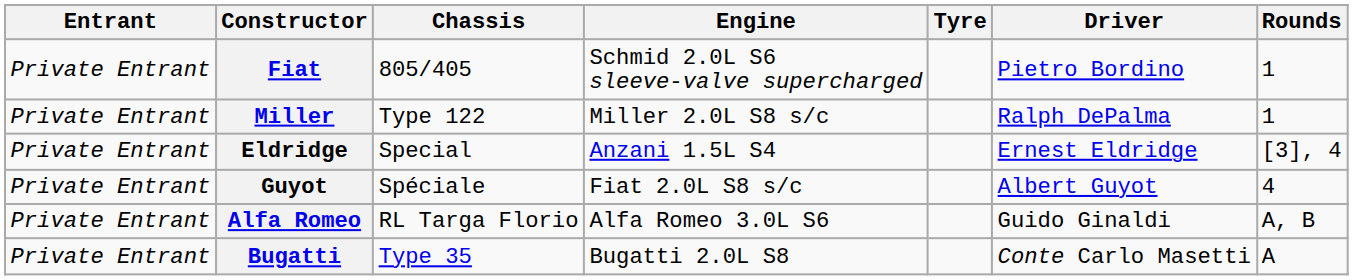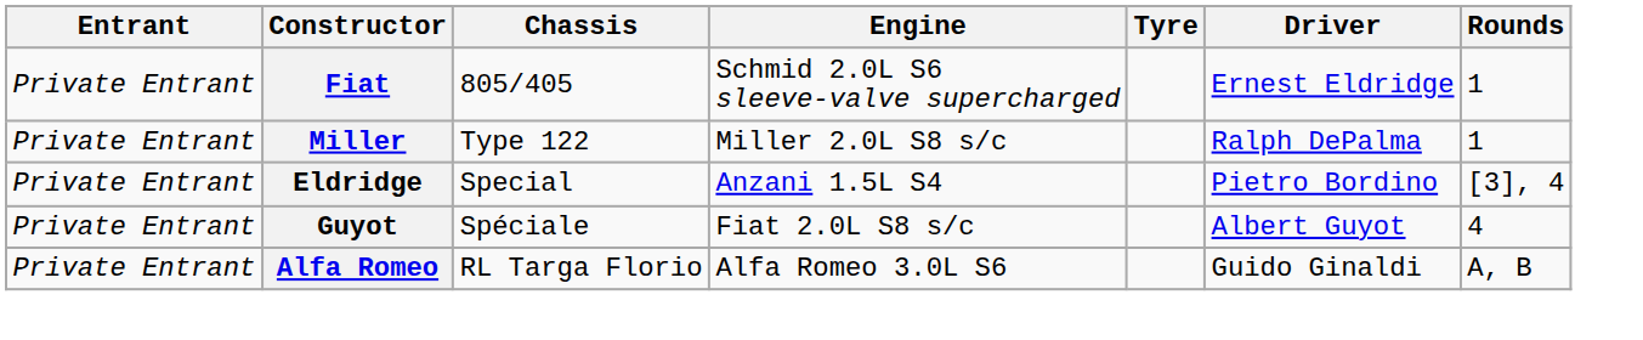 <table class="wikitable" style="font-size: 85%">
 <tr>
 <th>Entrant</th>
 <th>Constructor</th>
 <th>Chassis</th>
 <th>Engine</th>
 <th>Tyre</th>
 <th>Driver</th>
 <th>Rounds</th>
 </tr>
 <tr>
 <td><em>Private Entrant</em></td>
 <th><a href='#'>Fiat</a></th>
 <td>805/405</td>
 <td>Schmid 2.0L S6<br><em>sleeve-valve supercharged</em></td>
 <td></td>
-<td> <a href='#'>Pietro Bordino</a></td>
+<td> <a href='#'>Ernest Eldridge</a></td>
 <td>1</td>
 </tr>
 <tr>
 <td><em>Private Entrant</em></td>
 <th><a href='#'>Miller</a></th>
 <td>Type 122</td>
 <td>Miller 2.0L S8 s/c</td>
 <td></td>
 <td> <a href='#'>Ralph DePalma</a></td>
 <td>1</td>
 </tr>
 <tr>
 <td><em>Private Entrant</em></td>
 <th>Eldridge</th>
 <td>Special</td>
 <td><a href='#'>Anzani</a> 1.5L S4</td>
 <td></td>
-<td> <a href='#'>Ernest Eldridge</a></td>
+<td> <a href='#'>Pietro Bordino</a></td>
 <td>[3], 4</td>
 </tr>
 <tr>
 <td><em>Private Entrant</em></td>
 <th>Guyot</th>
 <td>Spéciale</td>
 <td>Fiat 2.0L S8 s/c</td>
 <td></td>
 <td> <a href='#'>Albert Guyot</a></td>
 <td>4</td>
 </tr>
 <tr>
 <td><em>Private Entrant</em></td>
 <th><a href='#'>Alfa Romeo</a></th>
 <td>RL Targa Florio</td>
 <td>Alfa Romeo 3.0L S6</td>
 <td></td>
 <td> Guido Ginaldi</td>
 <td>A, B</td>
 </tr>
-<tr>
-<td><em>Private Entrant</em></td>
-<th><a href='#'>Bugatti</a></th>
-<td><a href='#'>Type 35</a></td>
-<td>Bugatti 2.0L S8</td>
-<td></td>
-<td> <em>Conte</em> Carlo Masetti</td>
-<td>A</td>
-</tr>
 </table>
